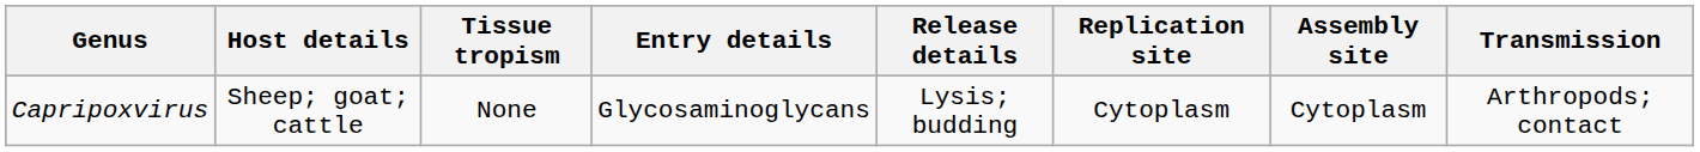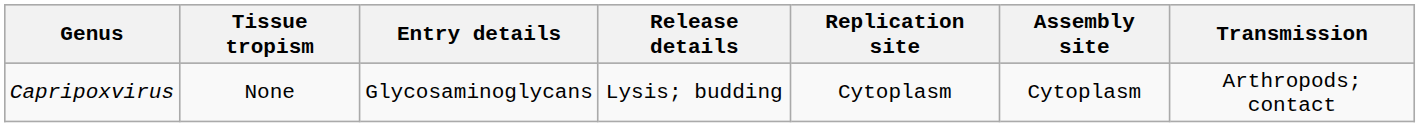 <table class="wikitable sortable" style="text-align:center">
 <tr>
 <th>Genus</th>
-<th>Host details</th>
 <th>Tissue tropism</th>
 <th>Entry details</th>
 <th>Release details</th>
 <th>Replication site</th>
 <th>Assembly site</th>
 <th>Transmission</th>
 </tr>
 <tr>
 <td><em>Capripoxvirus</em></td>
-<td>Sheep; goat; cattle</td>
 <td>None</td>
 <td>Glycosaminoglycans</td>
 <td>Lysis; budding</td>
 <td>Cytoplasm</td>
 <td>Cytoplasm</td>
 <td>Arthropods; contact</td>
 </tr>
 </table>
